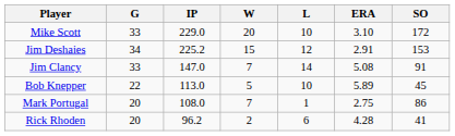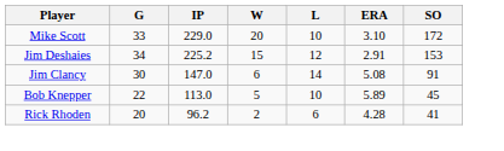 <table class="wikitable sortable">
 <tr>
 <th bgcolor="#DDDDFF" width="16%">Player</th>
 <th bgcolor="#DDDDFF" width="9%">G</th>
 <th bgcolor="#DDDDFF" width="9%">IP</th>
 <th bgcolor="#DDDDFF" width="9%">W</th>
 <th bgcolor="#DDDDFF" width="9%">L</th>
 <th bgcolor="#DDDDFF" width="9%">ERA</th>
 <th bgcolor="#DDDDFF" width="9%">SO</th>
 </tr>
 <tr align="center">
 <td><a href='#'>Mike Scott</a></td>
 <td>33</td>
 <td>229.0</td>
 <td>20</td>
 <td>10</td>
 <td>3.10</td>
 <td>172</td>
 </tr>
 <tr align="center">
 <td><a href='#'>Jim Deshaies</a></td>
 <td>34</td>
 <td>225.2</td>
 <td>15</td>
 <td>12</td>
 <td>2.91</td>
 <td>153</td>
 </tr>
 <tr align="center">
 <td><a href='#'>Jim Clancy</a></td>
-<td>33</td>
+<td>30</td>
 <td>147.0</td>
-<td>7</td>
+<td>6</td>
 <td>14</td>
 <td>5.08</td>
 <td>91</td>
 </tr>
 <tr align="center">
 <td><a href='#'>Bob Knepper</a></td>
 <td>22</td>
 <td>113.0</td>
 <td>5</td>
 <td>10</td>
 <td>5.89</td>
 <td>45</td>
 </tr>
 <tr align="center">
-<td><a href='#'>Mark Portugal</a></td>
-<td>20</td>
-<td>108.0</td>
-<td>7</td>
-<td>1</td>
-<td>2.75</td>
-<td>86</td>
-</tr>
-<tr align="center">
 <td><a href='#'>Rick Rhoden</a></td>
 <td>20</td>
 <td>96.2</td>
 <td>2</td>
 <td>6</td>
 <td>4.28</td>
 <td>41</td>
 </tr>
 </table>
